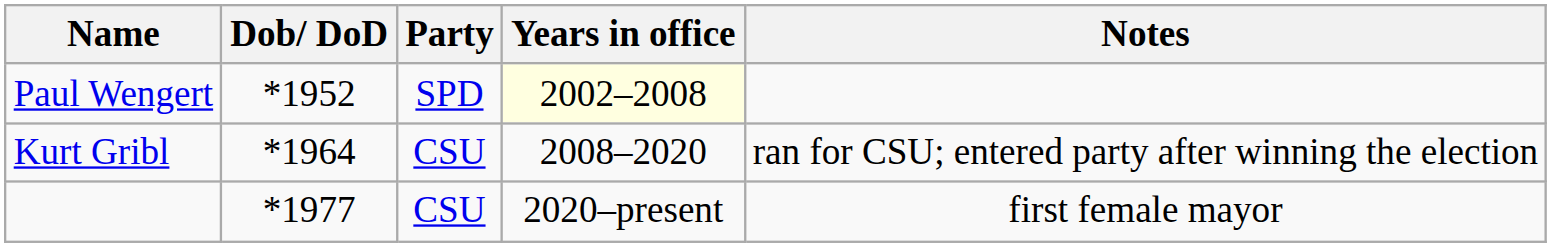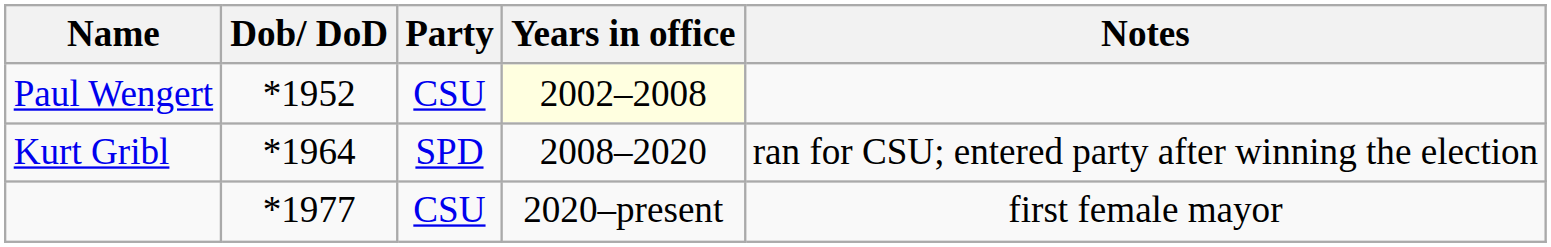 <table class="wikitable">
 <tr>
 <th>Name</th>
 <th>Dob/ DoD</th>
 <th>Party</th>
 <th>Years in office</th>
 <th>Notes</th>
 </tr>
 <tr>
 <td><a href='#'>Paul Wengert</a></td>
 <td align="center">*1952</td>
-<td align="center"><a href='#'>SPD</a></td>
+<td align="center"><a href='#'>CSU</a></td>
 <td align="center" style="background: lightyellow;">2002–2008</td>
 <td></td>
 </tr>
 <tr>
 <td><a href='#'>Kurt Gribl</a></td>
 <td align="center">*1964</td>
-<td align="center"><a href='#'>CSU</a></td>
+<td align="center"><a href='#'>SPD</a></td>
 <td align="center">2008–2020</td>
 <td align="center">ran for CSU; entered party after winning the election</td>
 </tr>
 <tr>
 <td></td>
 <td align="center">*1977</td>
 <td align="center"><a href='#'>CSU</a></td>
 <td align="center">2020–present</td>
 <td align="center">first female mayor</td>
 </tr>
 </table>
